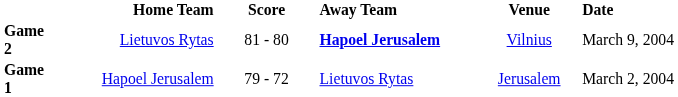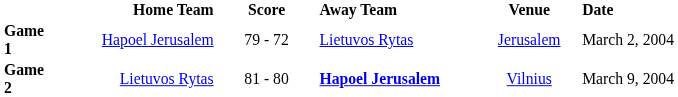 <table style="text-align:center" cellpadding=1 border=0>
 <tr>
 <th width=50></th>
 <th width=160 align=right>Home Team</th>
 <th width=100>Score</th>
 <th width=160 align=left>Away Team</th>
 <th width=100>Venue</th>
 <th width=200 align=left>Date</th>
 </tr>
 <tr>
+<td align=left><strong>Game 1</strong></td>
+<td align=right><a href='#'>Hapoel Jerusalem</a> </td>
+<td>79 - 72</td>
+<td align=left> <a href='#'>Lietuvos Rytas</a></td>
+<td><a href='#'>Jerusalem</a></td>
+<td align=left>March 2, 2004</td>
+</tr>
+<tr>
 <td align=left><strong>Game 2</strong></td>
 <td align=right><a href='#'>Lietuvos Rytas</a> </td>
 <td>81 - 80</td>
 <td align=left> <strong><a href='#'>Hapoel Jerusalem</a></strong></td>
 <td><a href='#'>Vilnius</a></td>
 <td align=left>March 9, 2004</td>
 </tr>
-<tr>
-<td align=left><strong>Game 1</strong></td>
-<td align=right><a href='#'>Hapoel Jerusalem</a> </td>
-<td>79 - 72</td>
-<td align=left> <a href='#'>Lietuvos Rytas</a></td>
-<td><a href='#'>Jerusalem</a></td>
-<td align=left>March 2, 2004</td>
-</tr>
 </table>
